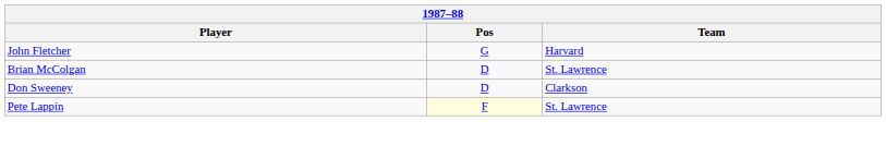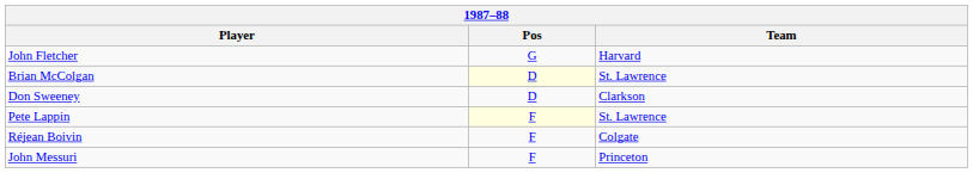 <table class="wikitable" width=95%>
 <tr>
 <th colspan=3><a href='#'>1987–88</a></th>
 </tr>
 <tr>
 <th>Player</th>
 <th>Pos</th>
 <th>Team</th>
 </tr>
 <tr>
 <td><a href='#'>John Fletcher</a></td>
 <td align=center><a href='#'>G</a></td>
 <td><a href='#'>Harvard</a></td>
 </tr>
 <tr>
 <td><a href='#'>Brian McColgan</a></td>
-<td align=center><a href='#'>D</a></td>
+<td align=center style="background: lightyellow;"><a href='#'>D</a></td>
 <td><a href='#'>St. Lawrence</a></td>
 </tr>
 <tr>
 <td><a href='#'>Don Sweeney</a></td>
 <td align=center><a href='#'>D</a></td>
 <td><a href='#'>Clarkson</a></td>
 </tr>
 <tr>
 <td><a href='#'>Pete Lappin</a></td>
 <td align=center style="background: lightyellow;"><a href='#'>F</a></td>
 <td><a href='#'>St. Lawrence</a></td>
 </tr>
+<tr>
+<td><a href='#'>Réjean Boivin</a></td>
+<td align=center><a href='#'>F</a></td>
+<td><a href='#'>Colgate</a></td>
+</tr>
+<tr>
+<td><a href='#'>John Messuri</a></td>
+<td align=center><a href='#'>F</a></td>
+<td><a href='#'>Princeton</a></td>
+</tr>
 </table>
